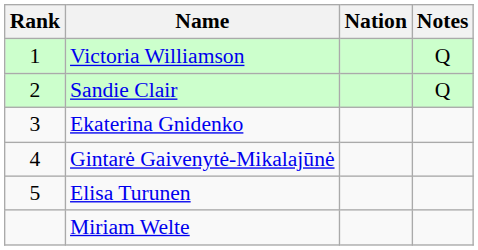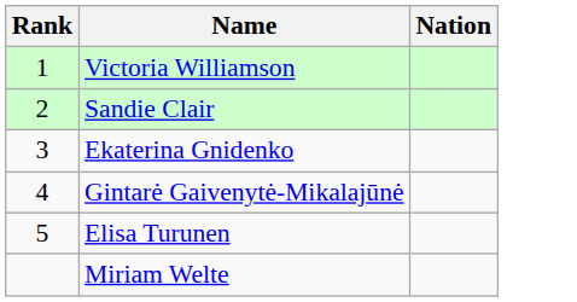 <table class="wikitable sortable" style="text-align:center">
 <tr>
 <th>Rank</th>
 <th>Name</th>
 <th>Nation</th>
-<th>Notes</th>
 </tr>
 <tr bgcolor=ccffcc>
 <td>1</td>
 <td align=left><a href='#'>Victoria Williamson</a></td>
 <td align=left></td>
-<td>Q</td>
 </tr>
 <tr bgcolor=ccffcc>
 <td>2</td>
 <td align=left><a href='#'>Sandie Clair</a></td>
 <td align=left></td>
-<td>Q</td>
 </tr>
 <tr>
 <td>3</td>
 <td align=left><a href='#'>Ekaterina Gnidenko</a></td>
 <td align=left></td>
-<td></td>
 </tr>
 <tr>
 <td>4</td>
 <td align=left><a href='#'>Gintarė Gaivenytė-Mikalajūnė</a></td>
 <td align=left></td>
-<td></td>
 </tr>
 <tr>
 <td>5</td>
 <td align=left><a href='#'>Elisa Turunen</a></td>
 <td align=left></td>
-<td></td>
 </tr>
 <tr>
 <td></td>
 <td align=left><a href='#'>Miriam Welte</a></td>
 <td align=left></td>
-<td></td>
 </tr>
 </table>
